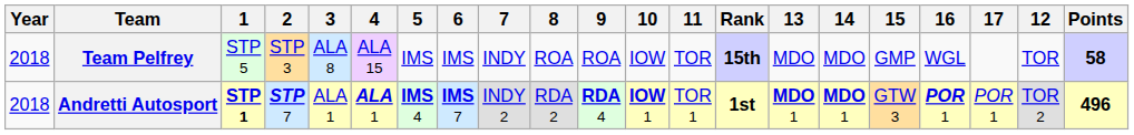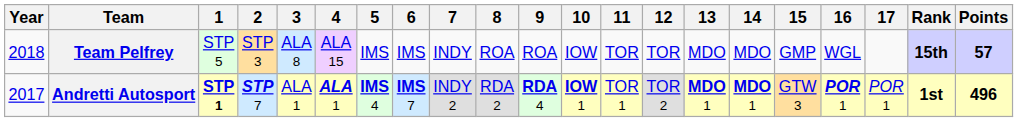 <table class="wikitable" style="text-align:center; font-size:85%">
 <tr>
 <th>Year</th>
 <th>Team</th>
 <th>1</th>
 <th>2</th>
 <th>3</th>
 <th>4</th>
 <th>5</th>
 <th>6</th>
 <th>7</th>
 <th>8</th>
 <th>9</th>
 <th>10</th>
 <th>11</th>
-<th>Rank</th>
+<th>12</th>
 <th>13</th>
 <th>14</th>
 <th>15</th>
 <th>16</th>
 <th>17</th>
-<th>12</th>
+<th>Rank</th>
 <th>Points</th>
 </tr>
 <tr>
 <td><a href='#'>2018</a></td>
 <th nowrap><a href='#'>Team Pelfrey</a></th>
 <td style="background:#DFFFDF;"><a href='#'>STP</a><br><small>5</small></td>
 <td style="background:#FFDF9F;"><a href='#'>STP</a><br><small>3</small></td>
 <td style="background:#CFEAFF;"><a href='#'>ALA</a><br><small>8</small></td>
 <td style="background:#EFCFFF;"><a href='#'>ALA</a><br><small>15</small></td>
 <td><a href='#'>IMS</a></td>
 <td><a href='#'>IMS</a></td>
 <td><a href='#'>INDY</a></td>
 <td><a href='#'>ROA</a></td>
 <td><a href='#'>ROA</a></td>
 <td><a href='#'>IOW</a></td>
 <td><a href='#'>TOR</a></td>
-<th style="background:#CFCFFF;">15th</th>
+<td><a href='#'>TOR</a></td>
 <td><a href='#'>MDO</a></td>
 <td><a href='#'>MDO</a></td>
 <td><a href='#'>GMP</a></td>
 <td><a href='#'>WGL</a></td>
 <td></td>
-<td><a href='#'>TOR</a></td>
-<th style="background:#CFCFFF;">58</th>
+<th style="background:#CFCFFF;">15th</th>
+<th style="background:#CFCFFF;">57</th>
 </tr>
 <tr>
-<td><a href='#'>2018</a></td>
+<td><a href='#'>2017</a></td>
 <th nowrap><a href='#'>Andretti Autosport</a></th>
 <td style="background:#FFFFBF;"><strong><a href='#'>STP</a><br><small>1</small></strong></td>
 <td style="background:#CFEAFF;"><strong><em><a href='#'>STP</a></em></strong><br><small>7</small></td>
 <td style="background:#FFFFBF;"><a href='#'>ALA</a><br><small>1</small></td>
 <td style="background:#FFFFBF;"><strong><em><a href='#'>ALA</a></em></strong><br><small>1</small></td>
 <td style="background:#DFFFDF;"><strong><a href='#'>IMS</a></strong><br><small>4</small></td>
 <td style="background:#CFEAFF;"><strong><a href='#'>IMS</a></strong><br><small>7</small></td>
 <td style="background:#DFDFDF;"><a href='#'>INDY</a><br><small>2</small></td>
 <td style="background:#DFDFDF;"><a href='#'>RDA</a><br><small>2</small></td>
 <td style="background:#DFFFDF;"><strong><a href='#'>RDA</a></strong><br><small>4</small></td>
 <td style="background:#FFFFBF;"><strong><a href='#'>IOW</a></strong><br><small>1</small></td>
 <td style="background:#FFFFBF;"><a href='#'>TOR</a><br><small>1</small></td>
-<th style="background:#FFFFBF;">1st</th>
+<td style="background:#DFDFDF;"><a href='#'>TOR</a><br><small>2</small></td>
 <td style="background:#FFFFBF;"><strong><a href='#'>MDO</a></strong><br><small>1</small></td>
 <td style="background:#FFFFBF;"><strong><a href='#'>MDO</a></strong><br><small>1</small></td>
 <td style="background:#FFDF9F;"><a href='#'>GTW</a><br><small>3</small></td>
 <td style="background:#FFFFBF;"><strong><em><a href='#'>POR</a></em></strong><br><small>1</small></td>
 <td style="background:#FFFFBF;"><em><a href='#'>POR</a></em><br><small>1</small></td>
-<td style="background:#DFDFDF;"><a href='#'>TOR</a><br><small>2</small></td>
+<th style="background:#FFFFBF;">1st</th>
 <th style="background:#FFFFBF;">496</th>
 </tr>
 </table>
